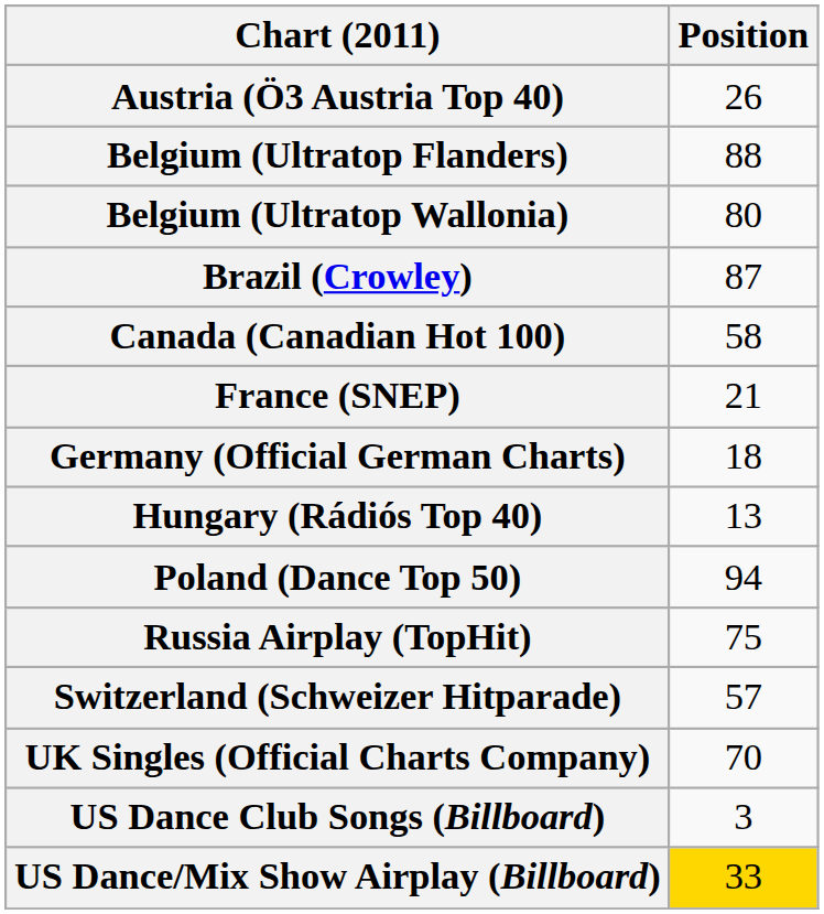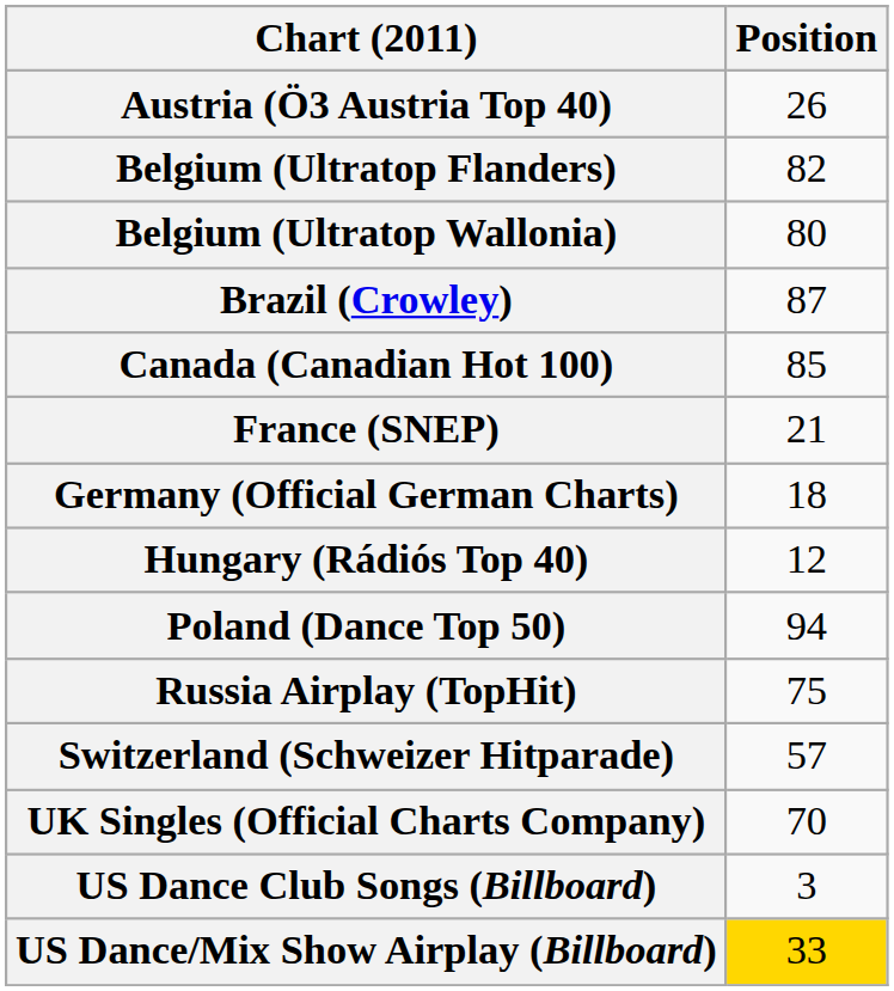 <table class="sortable wikitable plainrowheaders">
 <tr>
 <th scope="col">Chart (2011)</th>
 <th scope="col">Position</th>
 </tr>
 <tr>
 <th scope="row">Austria (Ö3 Austria Top 40)</th>
 <td style="text-align:center;">26</td>
 </tr>
 <tr>
 <th scope="row">Belgium (Ultratop Flanders)</th>
-<td style="text-align:center;">88</td>
+<td style="text-align:center;">82</td>
 </tr>
 <tr>
 <th scope="row">Belgium (Ultratop Wallonia)</th>
 <td style="text-align:center;">80</td>
 </tr>
 <tr>
 <th scope="row">Brazil (<a href='#'>Crowley</a>)</th>
 <td style="text-align:center;">87</td>
 </tr>
 <tr>
 <th scope="row">Canada (Canadian Hot 100)</th>
-<td style="text-align:center;">58</td>
+<td style="text-align:center;">85</td>
 </tr>
 <tr>
 <th scope="row">France (SNEP)</th>
 <td style="text-align:center;">21</td>
 </tr>
 <tr>
 <th scope="row">Germany (Official German Charts)</th>
 <td style="text-align:center;">18</td>
 </tr>
 <tr>
 <th scope="row">Hungary (Rádiós Top 40)</th>
-<td style="text-align:center;">13</td>
+<td style="text-align:center;">12</td>
 </tr>
 <tr>
 <th scope="row">Poland (Dance Top 50)</th>
 <td style="text-align:center;">94</td>
 </tr>
 <tr>
 <th scope="row">Russia Airplay (TopHit)</th>
 <td style="text-align:center;">75</td>
 </tr>
 <tr>
 <th scope="row">Switzerland (Schweizer Hitparade)</th>
 <td style="text-align:center;">57</td>
 </tr>
 <tr>
 <th scope="row">UK Singles (Official Charts Company)</th>
 <td style="text-align:center;">70</td>
 </tr>
 <tr>
 <th scope="row">US Dance Club Songs (<em>Billboard</em>)</th>
 <td style="text-align:center;">3</td>
 </tr>
 <tr>
 <th scope="row">US Dance/Mix Show Airplay (<em>Billboard</em>)</th>
 <td style="background: gold; text-align:center;">33</td>
 </tr>
 </table>
